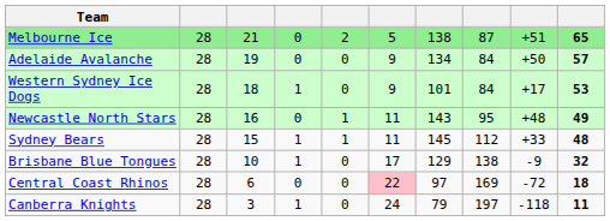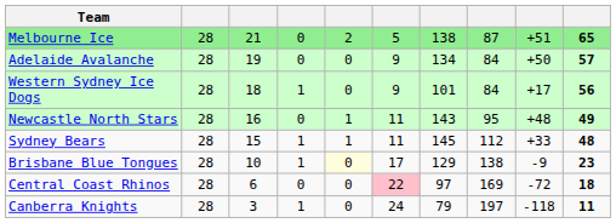 <table class="wikitable" style="text-align:center;">
 <tr>
 <th width=165>Team</th>
 <th width=40></th>
 <th width=40></th>
 <th width=40></th>
 <th width=40></th>
 <th width=40></th>
 <th width=40></th>
 <th width=40></th>
 <th width=40></th>
 <th width=40></th>
 </tr>
 <tr style="background:#90EE90;">
 <td style="text-align:left;"><a href='#'>Melbourne Ice</a></td>
 <td>28</td>
 <td>21</td>
 <td>0</td>
 <td>2</td>
 <td>5</td>
 <td>138</td>
 <td>87</td>
 <td>+51</td>
 <td><strong>65</strong></td>
 </tr>
 <tr style="background:#ccffcc;">
 <td style="text-align:left;"><a href='#'>Adelaide Avalanche</a></td>
 <td>28</td>
 <td>19</td>
 <td>0</td>
 <td>0</td>
 <td>9</td>
 <td>134</td>
 <td>84</td>
 <td>+50</td>
 <td><strong>57</strong></td>
 </tr>
 <tr style="background:#ccffcc;">
 <td style="text-align:left;"><a href='#'>Western Sydney Ice Dogs</a></td>
 <td>28</td>
 <td>18</td>
 <td>1</td>
 <td>0</td>
 <td>9</td>
 <td>101</td>
 <td>84</td>
 <td>+17</td>
-<td><strong>53</strong></td>
+<td><strong>56</strong></td>
 </tr>
 <tr style="background:#ccffcc;">
 <td style="text-align:left;"><a href='#'>Newcastle North Stars</a></td>
 <td>28</td>
 <td>16</td>
 <td>0</td>
 <td>1</td>
 <td>11</td>
 <td>143</td>
 <td>95</td>
 <td>+48</td>
 <td><strong>49</strong></td>
 </tr>
 <tr>
 <td style="text-align:left;"><a href='#'>Sydney Bears</a></td>
 <td>28</td>
 <td>15</td>
 <td>1</td>
 <td>1</td>
 <td>11</td>
 <td>145</td>
 <td>112</td>
 <td>+33</td>
 <td><strong>48</strong></td>
 </tr>
 <tr>
 <td style="text-align:left;"><a href='#'>Brisbane Blue Tongues</a></td>
 <td>28</td>
 <td>10</td>
 <td>1</td>
-<td>0</td>
+<td style="background: lightyellow;">0</td>
 <td>17</td>
 <td>129</td>
 <td>138</td>
 <td>-9</td>
-<td><strong>32</strong></td>
+<td><strong>23</strong></td>
 </tr>
 <tr>
 <td style="text-align:left;"><a href='#'>Central Coast Rhinos</a></td>
 <td>28</td>
 <td>6</td>
 <td>0</td>
 <td>0</td>
 <td style="background: pink;">22</td>
 <td>97</td>
 <td>169</td>
 <td>-72</td>
 <td><strong>18</strong></td>
 </tr>
 <tr>
 <td style="text-align:left;"><a href='#'>Canberra Knights</a></td>
 <td>28</td>
 <td>3</td>
 <td>1</td>
 <td>0</td>
 <td>24</td>
 <td>79</td>
 <td>197</td>
 <td>-118</td>
 <td><strong>11</strong></td>
 </tr>
 </table>
